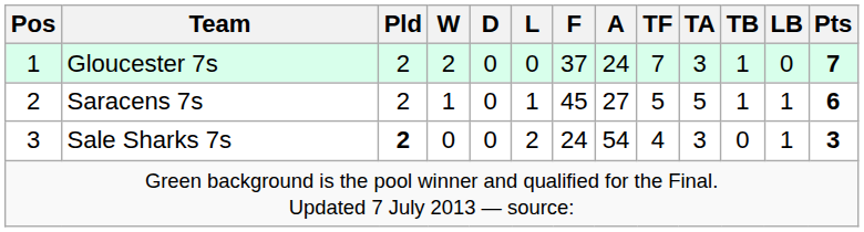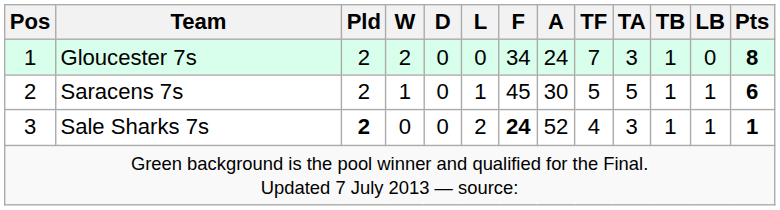 <table class="wikitable" style="text-align: center;">
 <tr>
 <th width="20">Pos</th>
 <th width="200">Team</th>
 <th width="20">Pld</th>
 <th width="20">W</th>
 <th width="20">D</th>
 <th width="20">L</th>
 <th width="20">F</th>
 <th width="20">A</th>
 <th width="20">TF</th>
 <th width="20">TA</th>
 <th width="20">TB</th>
 <th width="20">LB</th>
 <th width="20">Pts</th>
 </tr>
 <tr bgcolor=#d8ffeb>
 <td>1</td>
 <td align=left>Gloucester 7s</td>
 <td>2</td>
 <td>2</td>
 <td>0</td>
 <td>0</td>
-<td>37</td>
+<td>34</td>
 <td>24</td>
 <td>7</td>
 <td>3</td>
 <td>1</td>
 <td>0</td>
-<td><strong>7</strong></td>
+<td><strong>8</strong></td>
 </tr>
 <tr bgcolor=#ffffff>
 <td>2</td>
 <td align=left>Saracens 7s</td>
 <td>2</td>
 <td>1</td>
 <td>0</td>
 <td>1</td>
 <td>45</td>
-<td>27</td>
+<td>30</td>
 <td>5</td>
 <td>5</td>
 <td>1</td>
 <td>1</td>
 <td><strong>6</strong></td>
 </tr>
 <tr bgcolor=#ffffff>
 <td>3</td>
 <td align=left>Sale Sharks 7s</td>
 <td><strong>2</strong></td>
 <td>0</td>
 <td>0</td>
 <td>2</td>
-<td>24</td>
-<td>54</td>
+<td><strong>24</strong></td>
+<td>52</td>
 <td>4</td>
 <td>3</td>
-<td>0</td>
 <td>1</td>
-<td><strong>3</strong></td>
+<td>1</td>
+<td><strong>1</strong></td>
 </tr>
 <tr align=center>
 <td colspan="13" style="border:0px"><small>Green background is the pool winner and qualified for the Final.<br>Updated 7 July 2013 — source: </small></td>
 </tr>
 </table>
